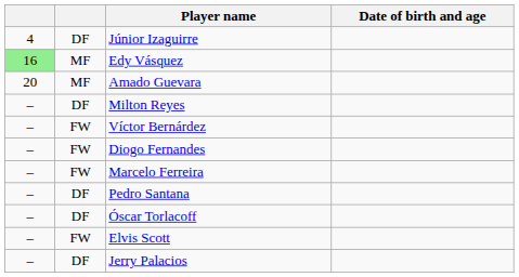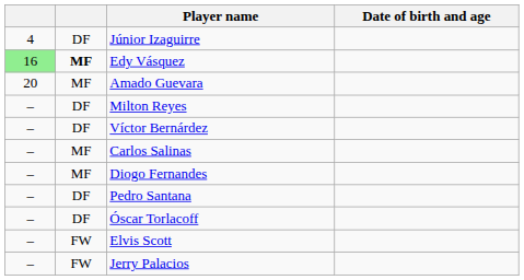 <table class="wikitable">
 <tr>
 <th width="50"></th>
 <th width="50"></th>
 <th width="250">Player name</th>
 <th width="200">Date of birth and age</th>
 </tr>
 <tr align="center">
 <td>4</td>
 <td>DF</td>
 <td align="left"> <a href='#'>Júnior Izaguirre</a></td>
 <td></td>
 </tr>
 <tr align="center">
 <td style="background: lightgreen;">16</td>
-<td>MF</td>
+<td><strong>MF</strong></td>
 <td align="left"> <a href='#'>Edy Vásquez</a></td>
 <td></td>
 </tr>
 <tr align="center">
 <td>20</td>
 <td>MF</td>
 <td align="left"> <a href='#'>Amado Guevara</a></td>
 <td></td>
 </tr>
 <tr align="center">
 <td>–</td>
 <td>DF</td>
 <td align="left"> <a href='#'>Milton Reyes</a></td>
 <td></td>
 </tr>
 <tr align="center">
 <td>–</td>
-<td>FW</td>
+<td>DF</td>
 <td align="left"> <a href='#'>Víctor Bernárdez</a></td>
 <td></td>
 </tr>
 <tr align="center">
 <td>–</td>
-<td>FW</td>
-<td align="left"> <a href='#'>Diogo Fernandes</a></td>
+<td>MF</td>
+<td align="left"> <a href='#'>Carlos Salinas</a></td>
 <td></td>
 </tr>
 <tr align="center">
 <td>–</td>
-<td>FW</td>
-<td align="left"> <a href='#'>Marcelo Ferreira</a></td>
+<td>MF</td>
+<td align="left"> <a href='#'>Diogo Fernandes</a></td>
 <td></td>
 </tr>
 <tr align="center">
 <td>–</td>
 <td>DF</td>
 <td align="left"> <a href='#'>Pedro Santana</a></td>
 <td></td>
 </tr>
 <tr align="center">
 <td>–</td>
 <td>DF</td>
 <td align="left"> <a href='#'>Óscar Torlacoff</a></td>
 <td></td>
 </tr>
 <tr align="center">
 <td>–</td>
 <td>FW</td>
 <td align="left"> <a href='#'>Elvis Scott</a></td>
 <td></td>
 </tr>
 <tr align="center">
 <td>–</td>
-<td>DF</td>
+<td>FW</td>
 <td align="left"> <a href='#'>Jerry Palacios</a></td>
 <td></td>
 </tr>
 </table>
